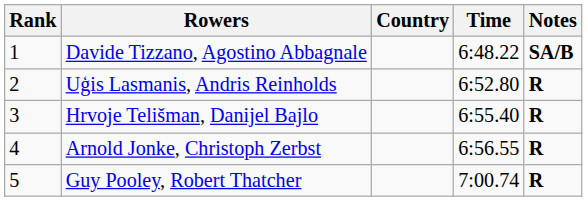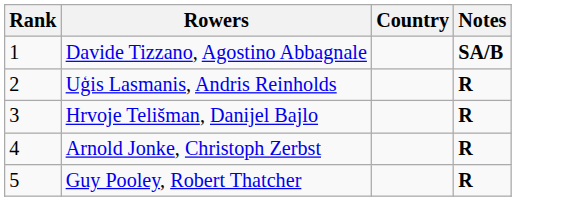 <table class="wikitable">
 <tr>
 <th>Rank</th>
 <th>Rowers</th>
 <th>Country</th>
-<th>Time</th>
 <th>Notes</th>
 </tr>
 <tr>
 <td>1</td>
 <td><a href='#'>Davide Tizzano</a>, <a href='#'>Agostino Abbagnale</a></td>
 <td></td>
-<td>6:48.22</td>
 <td><strong>SA/B</strong></td>
 </tr>
 <tr>
 <td>2</td>
 <td><a href='#'>Uģis Lasmanis</a>, <a href='#'>Andris Reinholds</a></td>
 <td></td>
-<td>6:52.80</td>
 <td><strong>R</strong></td>
 </tr>
 <tr>
 <td>3</td>
 <td><a href='#'>Hrvoje Telišman</a>, <a href='#'>Danijel Bajlo</a></td>
 <td></td>
-<td>6:55.40</td>
 <td><strong>R</strong></td>
 </tr>
 <tr>
 <td>4</td>
 <td><a href='#'>Arnold Jonke</a>, <a href='#'>Christoph Zerbst</a></td>
 <td></td>
-<td>6:56.55</td>
 <td><strong>R</strong></td>
 </tr>
 <tr>
 <td>5</td>
 <td><a href='#'>Guy Pooley</a>, <a href='#'>Robert Thatcher</a></td>
 <td></td>
-<td>7:00.74</td>
 <td><strong>R</strong></td>
 </tr>
 </table>
